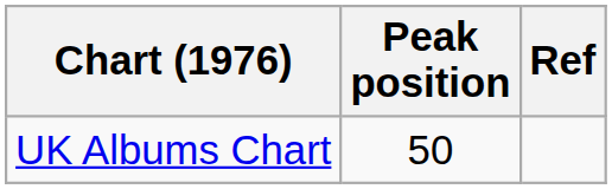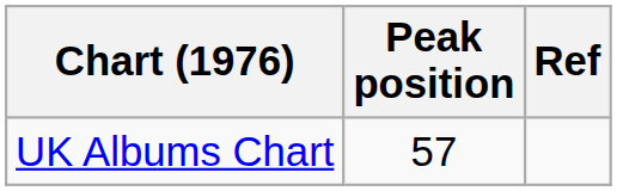 <table class="wikitable">
 <tr>
 <th>Chart (1976)</th>
 <th>Peak<br> position</th>
 <th>Ref</th>
 </tr>
 <tr>
 <td align="left"><a href='#'>UK Albums Chart</a></td>
-<td align="center">50</td>
+<td align="center">57</td>
 <td align="center"></td>
 </tr>
 </table>
